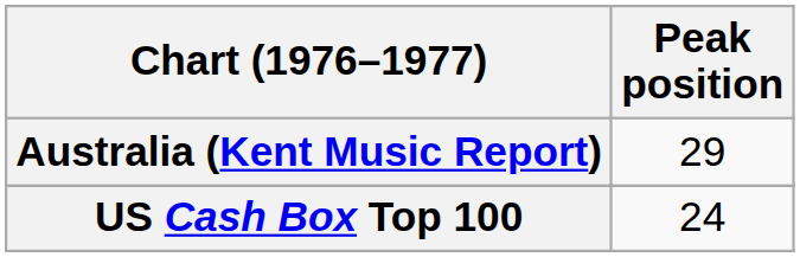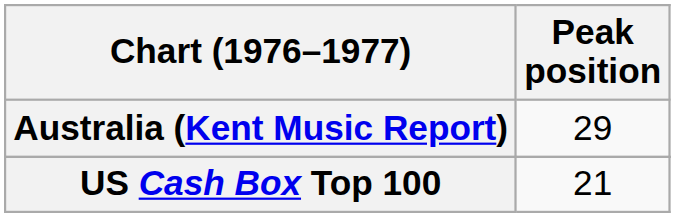 <table class="wikitable sortable plainrowheaders" style="text-align:center">
 <tr>
 <th>Chart (1976–1977)</th>
 <th>Peak<br>position</th>
 </tr>
 <tr>
 <th scope="row">Australia (<a href='#'>Kent Music Report</a>)</th>
 <td>29</td>
 </tr>
 <tr>
 </tr>
 <tr>
 </tr>
 <tr>
 </tr>
 <tr>
 </tr>
 <tr>
 </tr>
 <tr>
 </tr>
 <tr>
 </tr>
 <tr>
 </tr>
 <tr>
 </tr>
 <tr>
 </tr>
 <tr>
 <th scope="row">US <em><a href='#'>Cash Box</a></em> Top 100</th>
-<td>24</td>
+<td>21</td>
 </tr>
 </table>
